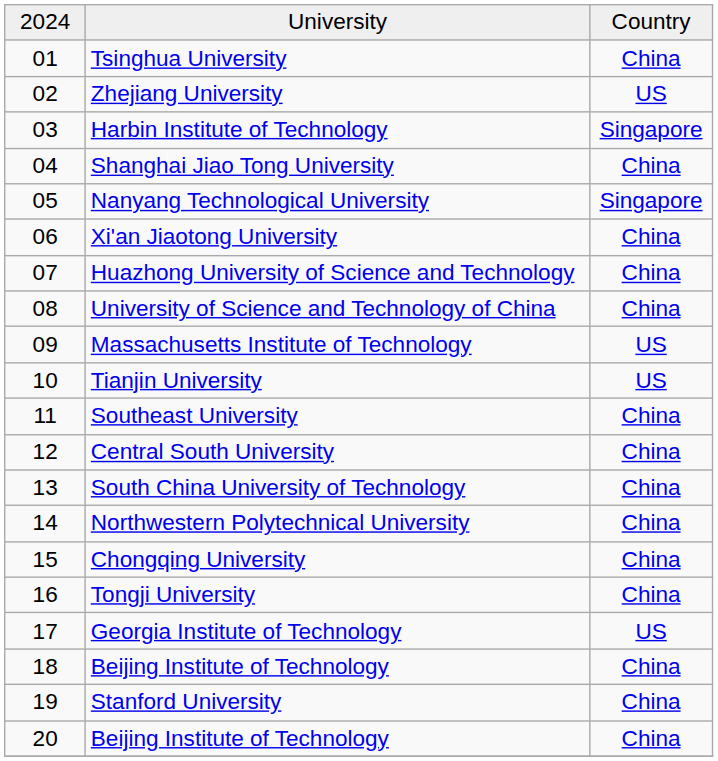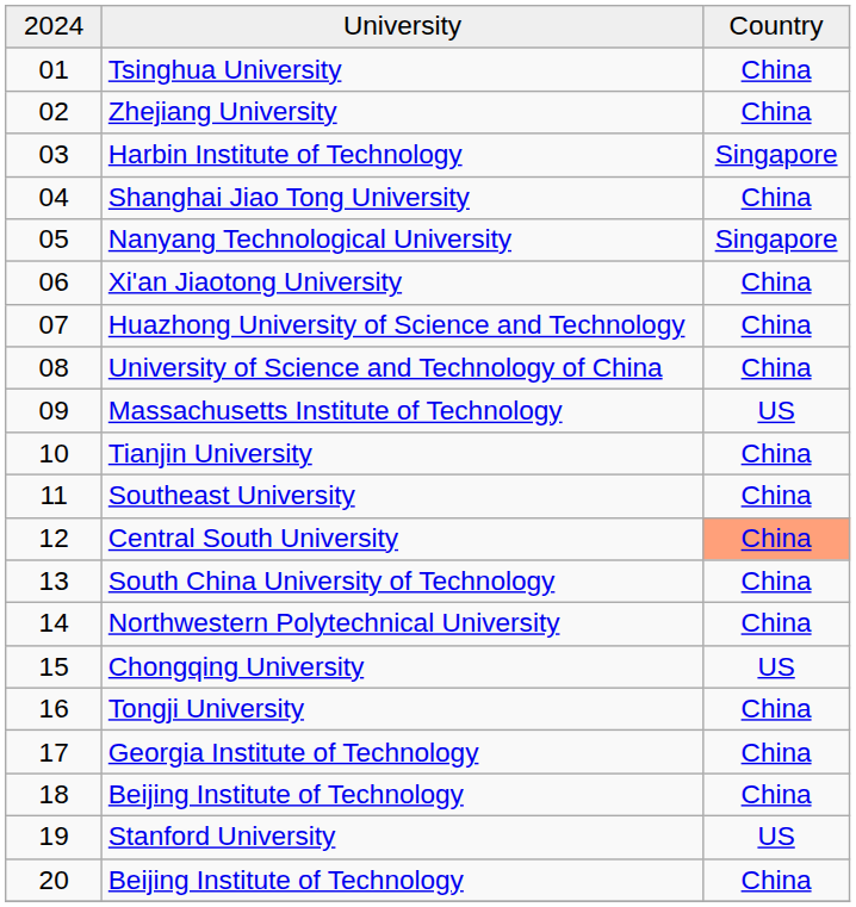 <table class="wikitable sortable">
 <tr bgColor="#efefef">
 <td width="50" align="center">2024</td>
 <td width="350" align="center">University</td>
 <td width="80" align="center">Country</td>
 </tr>
 <tr>
 <td width="50" align="center">01</td>
 <td width="350" align="left"><a href='#'>Tsinghua University</a></td>
 <td width="80" align="center"><a href='#'>China</a></td>
 </tr>
 <tr>
 <td width="50" align="center">02</td>
 <td width="350" align="left"><a href='#'>Zhejiang University</a></td>
-<td width="80" align="center"><a href='#'>US</a></td>
+<td width="80" align="center"><a href='#'>China</a></td>
 </tr>
 <tr>
 <td width="50" align="center">03</td>
 <td width="350" align="left"><a href='#'>Harbin Institute of Technology</a></td>
 <td width="80" align="center"><a href='#'>Singapore</a></td>
 </tr>
 <tr>
 <td width="50" align="center">04</td>
 <td width="350" align="left"><a href='#'>Shanghai Jiao Tong University</a></td>
 <td width="80" align="center"><a href='#'>China</a></td>
 </tr>
 <tr>
 <td width="50" align="center">05</td>
 <td width="350" align="left"><a href='#'>Nanyang Technological University</a></td>
 <td width="80" align="center"><a href='#'>Singapore</a></td>
 </tr>
 <tr>
 <td width="50" align="center">06</td>
 <td width="350" align="left"><a href='#'>Xi'an Jiaotong University</a></td>
 <td width="80" align="center"><a href='#'>China</a></td>
 </tr>
 <tr>
 <td width="50" align="center">07</td>
 <td width="350" align="left"><a href='#'>Huazhong University of Science and Technology</a></td>
 <td width="80" align="center"><a href='#'>China</a></td>
 </tr>
 <tr>
 <td width="50" align="center">08</td>
 <td width="350" align="left"><a href='#'>University of Science and Technology of China</a></td>
 <td width="80" align="center"><a href='#'>China</a></td>
 </tr>
 <tr>
 <td width="50" align="center">09</td>
 <td width="350" align="left"><a href='#'>Massachusetts Institute of Technology</a></td>
 <td width="80" align="center"><a href='#'>US</a></td>
 </tr>
 <tr>
 <td width="50" align="center">10</td>
 <td width="350" align="left"><a href='#'>Tianjin University</a></td>
-<td width="80" align="center"><a href='#'>US</a></td>
+<td width="80" align="center"><a href='#'>China</a></td>
 </tr>
 <tr>
 <td width="50" align="center">11</td>
 <td width="350" align="left"><a href='#'>Southeast University</a></td>
 <td width="80" align="center"><a href='#'>China</a></td>
 </tr>
 <tr>
 <td width="50" align="center">12</td>
 <td width="350" align="left"><a href='#'>Central South University</a></td>
-<td width="80" align="center"><a href='#'>China</a></td>
+<td width="80" align="center" style="background: lightsalmon;"><a href='#'>China</a></td>
 </tr>
 <tr>
 <td width="50" align="center">13</td>
 <td width="350" align="left"><a href='#'>South China University of Technology</a></td>
 <td width="80" align="center"><a href='#'>China</a></td>
 </tr>
 <tr>
 <td width="50" align="center">14</td>
 <td width="350" align="left"><a href='#'>Northwestern Polytechnical University</a></td>
 <td width="80" align="center"><a href='#'>China</a></td>
 </tr>
 <tr>
 <td width="50" align="center">15</td>
 <td width="350" align="left"><a href='#'>Chongqing University</a></td>
-<td width="80" align="center"><a href='#'>China</a></td>
+<td width="80" align="center"><a href='#'>US</a></td>
 </tr>
 <tr>
 <td width="50" align="center">16</td>
 <td width="350" align="left"><a href='#'>Tongji University</a></td>
 <td width="80" align="center"><a href='#'>China</a></td>
 </tr>
 <tr>
 <td width="50" align="center">17</td>
 <td width="350" align="left"><a href='#'>Georgia Institute of Technology</a></td>
-<td width="80" align="center"><a href='#'>US</a></td>
+<td width="80" align="center"><a href='#'>China</a></td>
 </tr>
 <tr>
 <td width="50" align="center">18</td>
 <td width="350" align="left"><a href='#'>Beijing Institute of Technology</a></td>
 <td width="80" align="center"><a href='#'>China</a></td>
 </tr>
 <tr>
 <td width="50" align="center">19</td>
 <td width="350" align="left"><a href='#'>Stanford University</a></td>
-<td width="80" align="center"><a href='#'>China</a></td>
+<td width="80" align="center"><a href='#'>US</a></td>
 </tr>
 <tr>
 <td width="50" align="center">20</td>
 <td width="350" align="left"><a href='#'>Beijing Institute of Technology</a></td>
 <td width="80" align="center"><a href='#'>China</a></td>
 </tr>
 <tr>
 </tr>
 </table>
